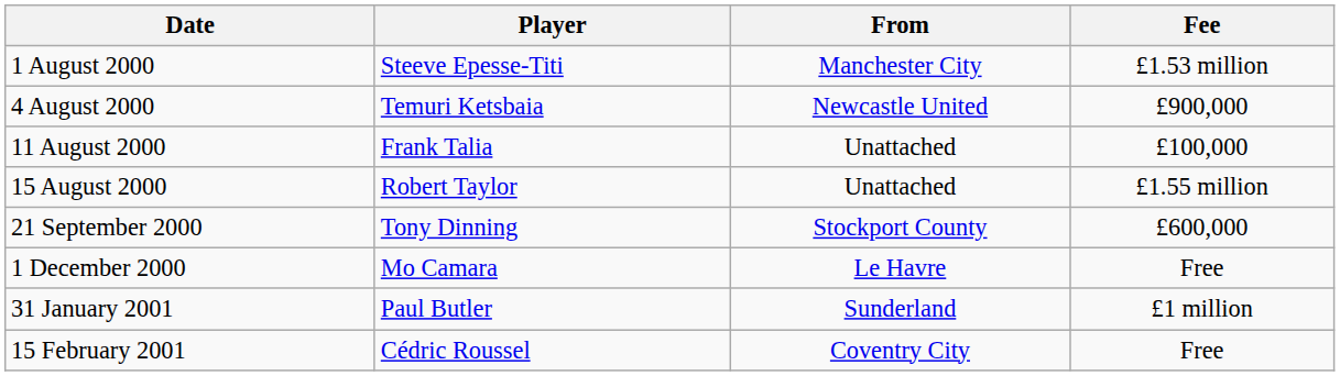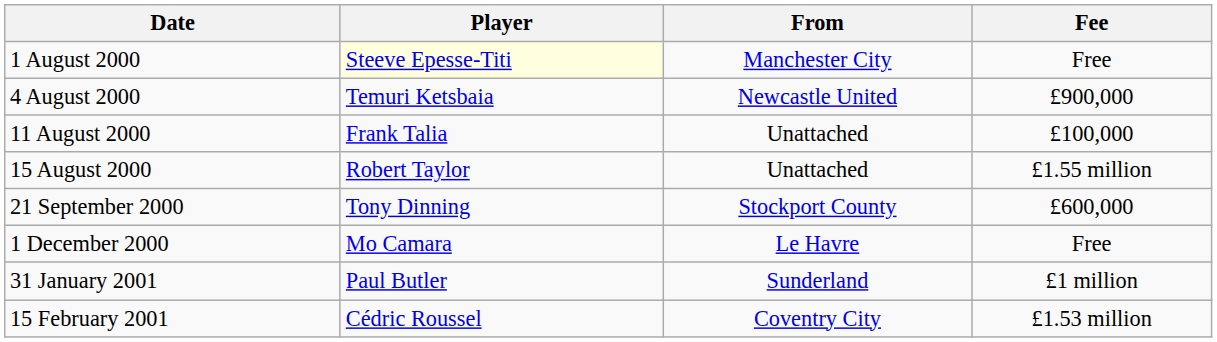 <table class="wikitable" style="text-align:center; font-size:95%;width:65%; text-align:left">
 <tr>
 <th><strong>Date</strong></th>
 <th><strong>Player</strong></th>
 <th><strong>From</strong></th>
 <th><strong>Fee</strong></th>
 </tr>
 <tr --->
 <td>1 August 2000</td>
-<td> <a href='#'>Steeve Epesse-Titi</a></td>
+<td style="background: lightyellow;"> <a href='#'>Steeve Epesse-Titi</a></td>
 <td align="center"><a href='#'>Manchester City</a></td>
-<td align="center">£1.53 million</td>
+<td align="center">Free</td>
 </tr>
 <tr --->
 <td>4 August 2000</td>
 <td> <a href='#'>Temuri Ketsbaia</a></td>
 <td align="center"><a href='#'>Newcastle United</a></td>
 <td align="center">£900,000</td>
 </tr>
 <tr --->
 <td>11 August 2000</td>
 <td> <a href='#'>Frank Talia</a></td>
 <td align="center">Unattached</td>
 <td align="center">£100,000</td>
 </tr>
 <tr --->
 <td>15 August 2000</td>
 <td> <a href='#'>Robert Taylor</a></td>
 <td align="center">Unattached</td>
 <td align="center">£1.55 million</td>
 </tr>
 <tr --->
 <td>21 September 2000</td>
 <td> <a href='#'>Tony Dinning</a></td>
 <td align="center"><a href='#'>Stockport County</a></td>
 <td align="center">£600,000</td>
 </tr>
 <tr --->
 <td>1 December 2000</td>
 <td> <a href='#'>Mo Camara</a></td>
 <td align="center"> <a href='#'>Le Havre</a></td>
 <td align="center">Free</td>
 </tr>
 <tr --->
 <td>31 January 2001</td>
 <td> <a href='#'>Paul Butler</a></td>
 <td align="center"><a href='#'>Sunderland</a></td>
 <td align="center">£1 million</td>
 </tr>
 <tr --->
 <td>15 February 2001</td>
 <td> <a href='#'>Cédric Roussel</a></td>
 <td align="center"><a href='#'>Coventry City</a></td>
-<td align="center">Free</td>
+<td align="center">£1.53 million</td>
 </tr>
 </table>
